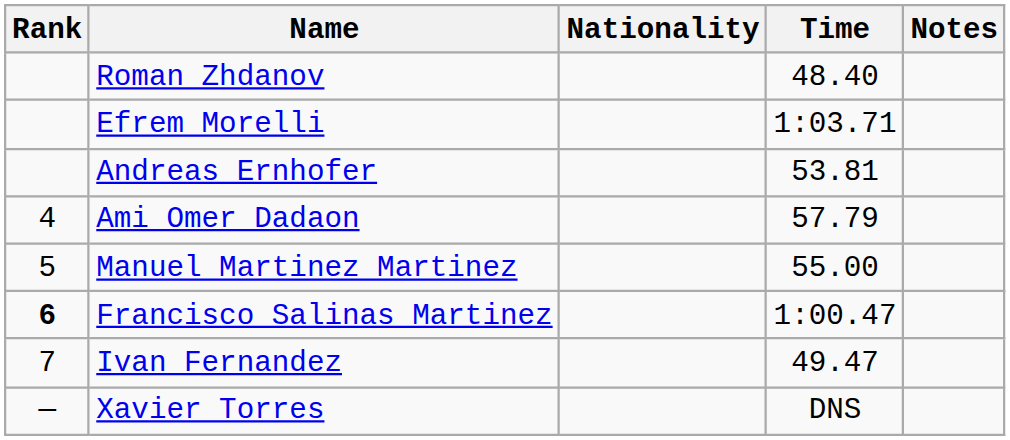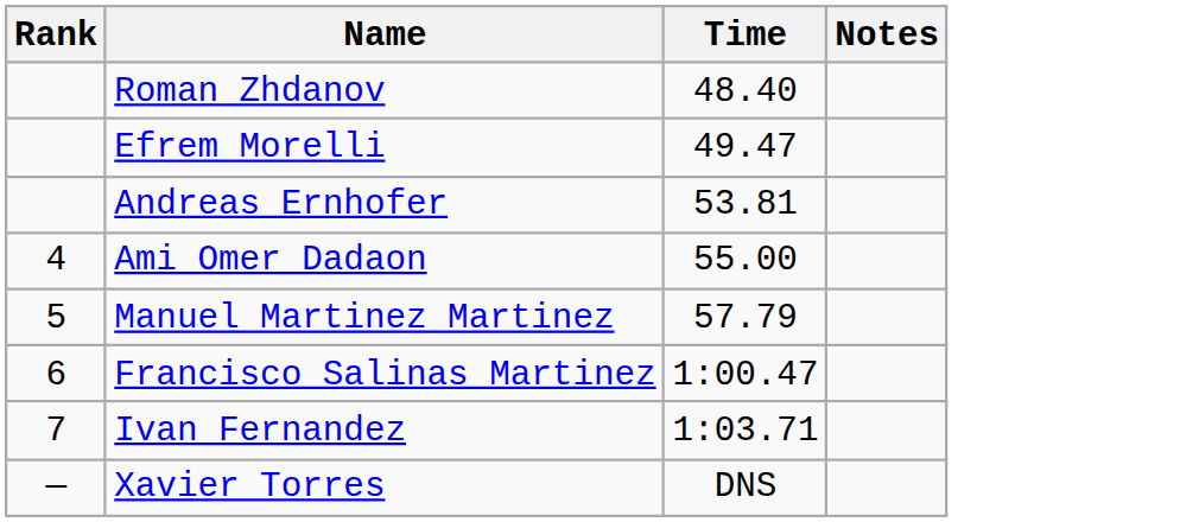 <table class="wikitable sortable" style="text-align:center">
 <tr>
 <th>Rank</th>
 <th>Name</th>
-<th>Nationality</th>
 <th>Time</th>
 <th>Notes</th>
 </tr>
 <tr>
 <td></td>
 <td align=left><a href='#'>Roman Zhdanov</a></td>
-<td align=left></td>
 <td>48.40</td>
 <td></td>
 </tr>
 <tr>
 <td></td>
 <td align=left><a href='#'>Efrem Morelli</a></td>
-<td align=left></td>
-<td>1:03.71</td>
+<td>49.47</td>
 <td></td>
 </tr>
 <tr>
 <td></td>
 <td align=left><a href='#'>Andreas Ernhofer</a></td>
-<td align=left></td>
 <td>53.81</td>
 <td></td>
 </tr>
 <tr>
 <td>4</td>
 <td align=left><a href='#'>Ami Omer Dadaon</a></td>
-<td align=left></td>
-<td>57.79</td>
+<td>55.00</td>
 <td></td>
 </tr>
 <tr>
 <td>5</td>
 <td align=left><a href='#'>Manuel Martinez Martinez</a></td>
-<td align=left></td>
-<td>55.00</td>
+<td>57.79</td>
 <td></td>
 </tr>
 <tr>
-<td><strong>6</strong></td>
+<td>6</td>
 <td align=left><a href='#'>Francisco Salinas Martinez</a></td>
-<td align=left></td>
 <td>1:00.47</td>
 <td></td>
 </tr>
 <tr>
 <td>7</td>
 <td align=left><a href='#'>Ivan Fernandez</a></td>
-<td align=left></td>
-<td>49.47</td>
+<td>1:03.71</td>
 <td></td>
 </tr>
 <tr>
 <td>—</td>
 <td align=left><a href='#'>Xavier Torres</a></td>
-<td align=left></td>
 <td>DNS</td>
 <td></td>
 </tr>
 </table>
